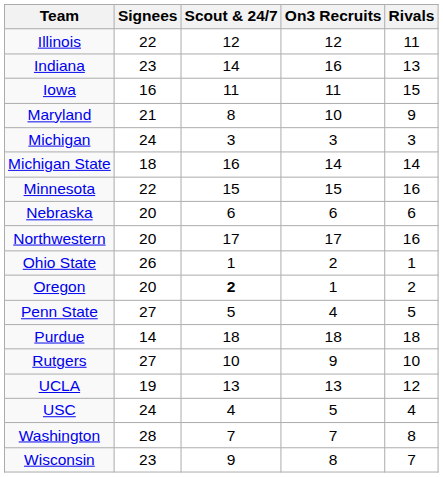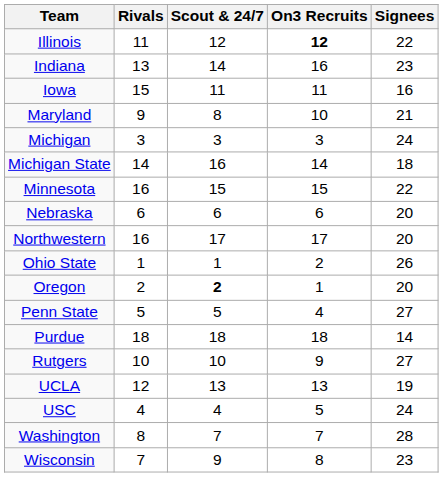 <table class="sortable wikitable">
 <tr>
 <th>Team</th>
-<th>Signees</th>
+<th>Rivals</th>
 <th>Scout & 24/7</th>
 <th>On3 Recruits</th>
-<th>Rivals</th>
+<th>Signees</th>
 </tr>
 <tr style="text-align:center;">
 <td><a href='#'>Illinois</a></td>
+<td style="background:white">11</td>
+<td style="background:white">12</td>
+<td style="background:white"><strong>12</strong></td>
 <td style="background:white">22</td>
-<td style="background:white">12</td>
-<td style="background:white">12</td>
-<td style="background:white">11</td>
 </tr>
 <tr style="text-align:center;">
 <td><a href='#'>Indiana</a></td>
-<td style="background:white">23</td>
+<td style="background:white">13</td>
 <td style="background:white">14</td>
 <td style="background:white">16</td>
-<td style="background:white">13</td>
+<td style="background:white">23</td>
 </tr>
 <tr style="text-align:center;">
 <td><a href='#'>Iowa</a></td>
-<td style="background:white">16</td>
+<td style="background:white">15</td>
 <td style="background:white">11</td>
 <td style="background:white">11</td>
-<td style="background:white">15</td>
+<td style="background:white">16</td>
 </tr>
 <tr style="text-align:center;">
 <td><a href='#'>Maryland</a></td>
-<td style="background:white">21</td>
+<td style="background:white">9</td>
 <td style="background:white">8</td>
 <td style="background:white">10</td>
-<td style="background:white">9</td>
+<td style="background:white">21</td>
 </tr>
 <tr style="text-align:center;">
 <td><a href='#'>Michigan</a></td>
-<td style="background:white">24</td>
 <td style="background:white">3</td>
 <td style="background:white">3</td>
 <td style="background:white">3</td>
+<td style="background:white">24</td>
 </tr>
 <tr style="text-align:center;">
 <td><a href='#'>Michigan State</a></td>
-<td style="background:white">18</td>
+<td style="background:white">14</td>
 <td style="background:white">16</td>
 <td style="background:white">14</td>
+<td style="background:white">18</td>
+</tr>
+<tr style="text-align:center;">
+<td><a href='#'>Minnesota</a></td>
+<td style="background:white">16</td>
+<td style="background:white">15</td>
+<td style="background:white">15</td>
+<td style="background:white">22</td>
+</tr>
+<tr style="text-align:center;">
+<td><a href='#'>Nebraska</a></td>
+<td style="background:white">6</td>
+<td style="background:white">6</td>
+<td style="background:white">6</td>
+<td style="background:white">20</td>
+</tr>
+<tr style="text-align:center;">
+<td><a href='#'>Northwestern</a></td>
+<td style="background:white">16</td>
+<td style="background:white">17</td>
+<td style="background:white">17</td>
+<td style="background:white">20</td>
+</tr>
+<tr style="text-align:center;">
+<td><a href='#'>Ohio State</a></td>
+<td style="background:white">1</td>
+<td style="background:white">1</td>
+<td style="background:white">2</td>
+<td style="background:white">26</td>
+</tr>
+<tr style="text-align:center;">
+<td><a href='#'>Oregon</a></td>
+<td style="background:white">2</td>
+<td style="background:white"><strong>2</strong></td>
+<td style="background:white">1</td>
+<td style="background:white">20</td>
+</tr>
+<tr style="text-align:center;">
+<td><a href='#'>Penn State</a></td>
+<td style="background:white">5</td>
+<td style="background:white">5</td>
+<td style="background:white">4</td>
+<td style="background:white">27</td>
+</tr>
+<tr style="text-align:center;">
+<td><a href='#'>Purdue</a></td>
+<td style="background:white">18</td>
+<td style="background:white">18</td>
+<td style="background:white">18</td>
 <td style="background:white">14</td>
 </tr>
 <tr style="text-align:center;">
-<td><a href='#'>Minnesota</a></td>
-<td style="background:white">22</td>
-<td style="background:white">15</td>
-<td style="background:white">15</td>
-<td style="background:white">16</td>
-</tr>
-<tr style="text-align:center;">
-<td><a href='#'>Nebraska</a></td>
-<td style="background:white">20</td>
-<td style="background:white">6</td>
-<td style="background:white">6</td>
-<td style="background:white">6</td>
-</tr>
-<tr style="text-align:center;">
-<td><a href='#'>Northwestern</a></td>
-<td style="background:white">20</td>
-<td style="background:white">17</td>
-<td style="background:white">17</td>
-<td style="background:white">16</td>
-</tr>
-<tr style="text-align:center;">
-<td><a href='#'>Ohio State</a></td>
-<td style="background:white">26</td>
-<td style="background:white">1</td>
-<td style="background:white">2</td>
-<td style="background:white">1</td>
-</tr>
-<tr style="text-align:center;">
-<td><a href='#'>Oregon</a></td>
-<td style="background:white">20</td>
-<td style="background:white"><strong>2</strong></td>
-<td style="background:white">1</td>
-<td style="background:white">2</td>
-</tr>
-<tr style="text-align:center;">
-<td><a href='#'>Penn State</a></td>
-<td style="background:white">27</td>
-<td style="background:white">5</td>
-<td style="background:white">4</td>
-<td style="background:white">5</td>
-</tr>
-<tr style="text-align:center;">
-<td><a href='#'>Purdue</a></td>
-<td style="background:white">14</td>
-<td style="background:white">18</td>
-<td style="background:white">18</td>
-<td style="background:white">18</td>
-</tr>
-<tr style="text-align:center;">
 <td><a href='#'>Rutgers</a></td>
-<td style="background:white">27</td>
+<td style="background:white">10</td>
 <td style="background:white">10</td>
 <td style="background:white">9</td>
-<td style="background:white">10</td>
+<td style="background:white">27</td>
 </tr>
 <tr style="text-align:center;">
 <td><a href='#'>UCLA</a></td>
-<td style="background:white">19</td>
+<td style="background:white">12</td>
 <td style="background:white">13</td>
 <td style="background:white">13</td>
-<td style="background:white">12</td>
+<td style="background:white">19</td>
 </tr>
 <tr style="text-align:center;">
 <td><a href='#'>USC</a></td>
-<td style="background:white">24</td>
+<td style="background:white">4</td>
 <td style="background:white">4</td>
 <td style="background:white">5</td>
-<td style="background:white">4</td>
+<td style="background:white">24</td>
 </tr>
 <tr style="text-align:center;">
 <td><a href='#'>Washington</a></td>
-<td style="background:white">28</td>
+<td style="background:white">8</td>
 <td style="background:white">7</td>
 <td style="background:white">7</td>
-<td style="background:white">8</td>
+<td style="background:white">28</td>
 </tr>
 <tr style="text-align:center;">
 <td><a href='#'>Wisconsin</a></td>
-<td style="background:white">23</td>
+<td style="background:white">7</td>
 <td style="background:white">9</td>
 <td style="background:white">8</td>
-<td style="background:white">7</td>
+<td style="background:white">23</td>
 </tr>
 </table>
